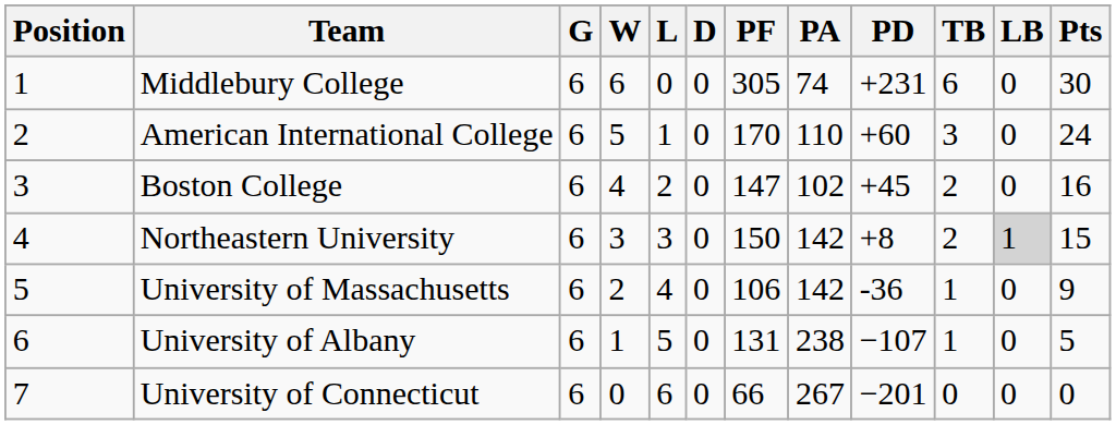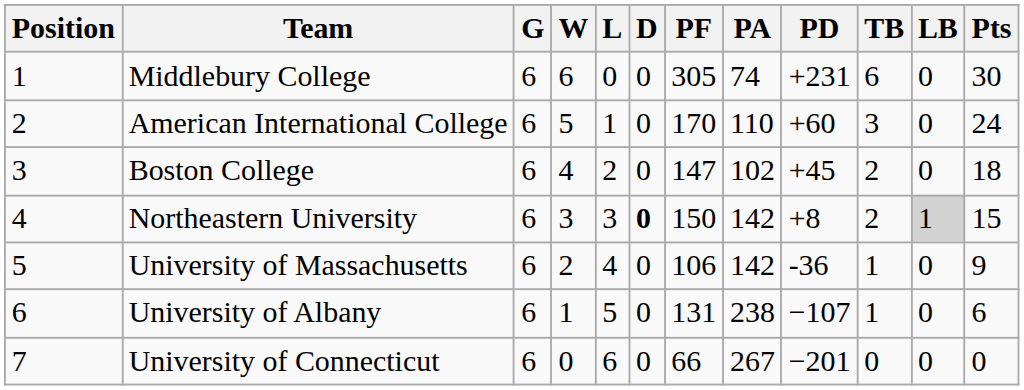 <table class="wikitable">
 <tr>
 <th>Position</th>
 <th>Team</th>
 <th>G</th>
 <th>W</th>
 <th>L</th>
 <th>D</th>
 <th>PF</th>
 <th>PA</th>
 <th>PD</th>
 <th>TB</th>
 <th>LB</th>
 <th>Pts</th>
 </tr>
 <tr>
 <td>1</td>
 <td>Middlebury College</td>
 <td>6</td>
 <td>6</td>
 <td>0</td>
 <td>0</td>
 <td>305</td>
 <td>74</td>
 <td>+231</td>
 <td>6</td>
 <td>0</td>
 <td>30</td>
 </tr>
 <tr>
 <td>2</td>
 <td>American International College</td>
 <td>6</td>
 <td>5</td>
 <td>1</td>
 <td>0</td>
 <td>170</td>
 <td>110</td>
 <td>+60</td>
 <td>3</td>
 <td>0</td>
 <td>24</td>
 </tr>
 <tr>
 <td>3</td>
 <td>Boston College</td>
 <td>6</td>
 <td>4</td>
 <td>2</td>
 <td>0</td>
 <td>147</td>
 <td>102</td>
 <td>+45</td>
 <td>2</td>
 <td>0</td>
-<td>16</td>
+<td>18</td>
 </tr>
 <tr>
 <td>4</td>
 <td>Northeastern University</td>
 <td>6</td>
 <td>3</td>
 <td>3</td>
-<td>0</td>
+<td><strong>0</strong></td>
 <td>150</td>
 <td>142</td>
 <td>+8</td>
 <td>2</td>
 <td style="background: lightgrey;">1</td>
 <td>15</td>
 </tr>
 <tr>
 <td>5</td>
 <td>University of Massachusetts</td>
 <td>6</td>
 <td>2</td>
 <td>4</td>
 <td>0</td>
 <td>106</td>
 <td>142</td>
 <td>-36</td>
 <td>1</td>
 <td>0</td>
 <td>9</td>
 </tr>
 <tr>
 <td>6</td>
 <td>University of Albany</td>
 <td>6</td>
 <td>1</td>
 <td>5</td>
 <td>0</td>
 <td>131</td>
 <td>238</td>
 <td>−107</td>
 <td>1</td>
 <td>0</td>
-<td>5</td>
+<td>6</td>
 </tr>
 <tr>
 <td>7</td>
 <td>University of Connecticut</td>
 <td>6</td>
 <td>0</td>
 <td>6</td>
 <td>0</td>
 <td>66</td>
 <td>267</td>
 <td>−201</td>
 <td>0</td>
 <td>0</td>
 <td>0</td>
 </tr>
 </table>
